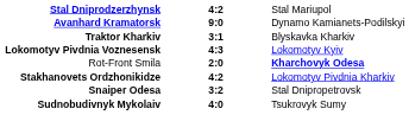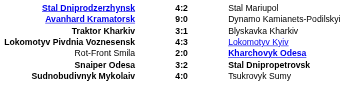 <table width=100% cellspacing=1>
 <tr>
 <th width=20%></th>
 <th width=12%></th>
 <th width=20%></th>
 <th></th>
 </tr>
 <tr style=font-size:90%>
 <td align=right><strong><a href='#'>Stal Dniprodzerzhynsk</a></strong></td>
 <td align=center><strong>4:2</strong></td>
 <td>Stal Mariupol</td>
 <td align=center></td>
 </tr>
 <tr style=font-size:90%>
 <td align=right><strong><a href='#'>Avanhard Kramatorsk</a></strong></td>
 <td align=center><strong>9:0</strong></td>
 <td>Dynamo Kamianets-Podilskyi</td>
 <td align=center></td>
 </tr>
 <tr style=font-size:90%>
 <td align=right><strong>Traktor Kharkiv</strong></td>
 <td align=center><strong>3:1</strong></td>
 <td>Blyskavka Kharkiv</td>
 <td align=center></td>
 </tr>
 <tr style=font-size:90%>
 <td align=right><strong>Lokomotyv Pivdnia Voznesensk</strong></td>
 <td align=center><strong>4:3</strong></td>
 <td><a href='#'>Lokomotyv Kyiv</a></td>
 <td align=center></td>
 </tr>
 <tr style=font-size:90%>
 <td align=right>Rot-Front Smila</td>
 <td align=center><strong>2:0</strong></td>
 <td><strong><a href='#'>Kharchovyk Odesa</a></strong></td>
 <td align=center></td>
 </tr>
 <tr style=font-size:90%>
-<td align=right><strong>Stakhanovets Ordzhonikidze</strong></td>
-<td align=center><strong>4:2</strong></td>
-<td><a href='#'>Lokomotyv Pivdnia Kharkiv</a></td>
-<td align=center></td>
-</tr>
-<tr style=font-size:90%>
 <td align=right><strong>Snaiper Odesa</strong></td>
 <td align=center><strong>3:2</strong></td>
-<td>Stal Dnipropetrovsk</td>
+<td><strong>Stal Dnipropetrovsk</strong></td>
 <td align=center></td>
 </tr>
 <tr style=font-size:90%>
 <td align=right><strong>Sudnobudivnyk Mykolaiv</strong></td>
 <td align=center><strong>4:0</strong></td>
 <td>Tsukrovyk Sumy</td>
 <td align=center></td>
 </tr>
 </table>
